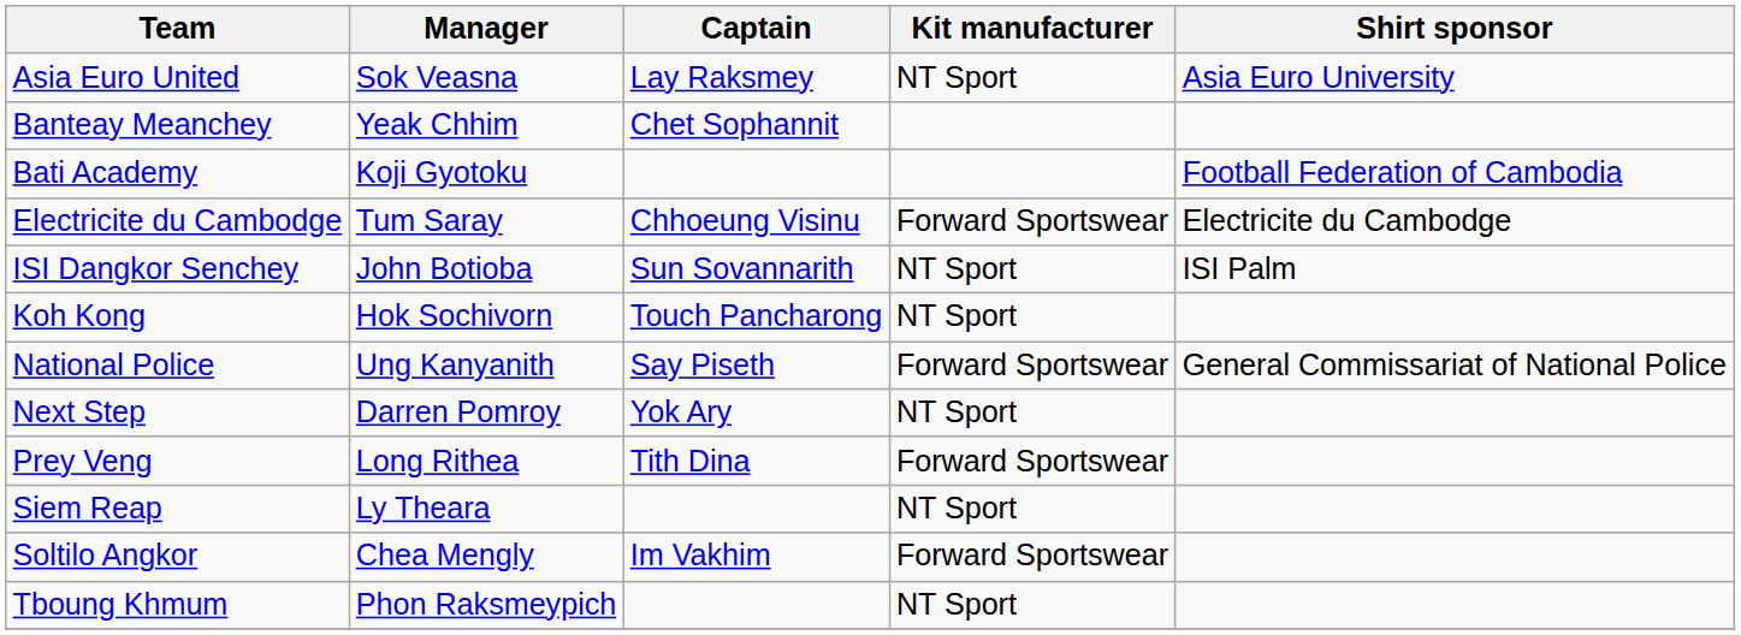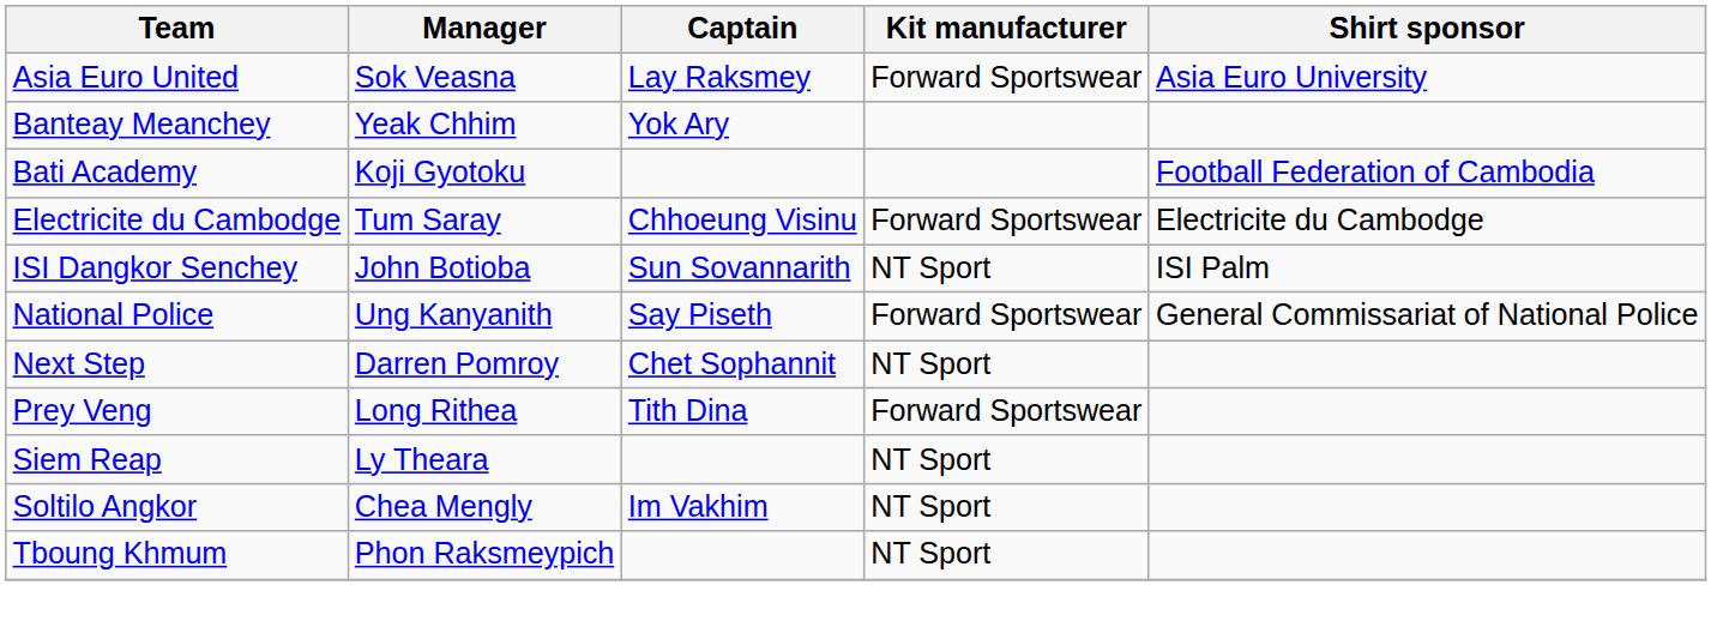 <table class="wikitable sortable" style="text-align: left;">
 <tr>
 <th>Team</th>
 <th>Manager</th>
 <th>Captain</th>
 <th>Kit manufacturer</th>
 <th>Shirt sponsor</th>
 </tr>
 <tr>
 <td><a href='#'>Asia Euro United</a></td>
 <td> <a href='#'>Sok Veasna</a></td>
 <td> <a href='#'>Lay Raksmey</a></td>
-<td> NT Sport</td>
+<td> Forward Sportswear</td>
 <td><a href='#'>Asia Euro University</a></td>
 </tr>
 <tr>
 <td><a href='#'>Banteay Meanchey</a></td>
 <td> <a href='#'>Yeak Chhim</a></td>
-<td> <a href='#'>Chet Sophannit</a></td>
+<td> <a href='#'>Yok Ary</a></td>
 <td></td>
 <td></td>
 </tr>
 <tr>
 <td><a href='#'>Bati Academy</a></td>
 <td> <a href='#'>Koji Gyotoku</a></td>
 <td></td>
 <td></td>
 <td><a href='#'>Football Federation of Cambodia</a></td>
 </tr>
 <tr>
 <td><a href='#'>Electricite du Cambodge</a></td>
 <td> <a href='#'>Tum Saray</a></td>
 <td> <a href='#'>Chhoeung Visinu</a></td>
 <td> Forward Sportswear</td>
 <td>Electricite du Cambodge</td>
 </tr>
 <tr>
 <td><a href='#'>ISI Dangkor Senchey</a></td>
 <td> <a href='#'>John Botioba</a></td>
 <td> <a href='#'>Sun Sovannarith</a></td>
 <td> NT Sport</td>
 <td>ISI Palm</td>
 </tr>
 <tr>
-<td><a href='#'>Koh Kong</a></td>
-<td> <a href='#'>Hok Sochivorn</a></td>
-<td> <a href='#'>Touch Pancharong</a></td>
-<td> NT Sport</td>
-<td></td>
-</tr>
-<tr>
 <td><a href='#'>National Police</a></td>
 <td> <a href='#'>Ung Kanyanith</a></td>
 <td> <a href='#'>Say Piseth</a></td>
 <td> Forward Sportswear</td>
 <td>General Commissariat of National Police</td>
 </tr>
 <tr>
 <td><a href='#'>Next Step</a></td>
 <td> <a href='#'>Darren Pomroy</a></td>
-<td> <a href='#'>Yok Ary</a></td>
+<td> <a href='#'>Chet Sophannit</a></td>
 <td> NT Sport</td>
 <td></td>
 </tr>
 <tr>
 <td><a href='#'>Prey Veng</a></td>
 <td> <a href='#'>Long Rithea</a></td>
 <td> <a href='#'>Tith Dina</a></td>
 <td> Forward Sportswear</td>
 <td></td>
 </tr>
 <tr>
 <td><a href='#'>Siem Reap</a></td>
 <td> <a href='#'>Ly Theara</a></td>
 <td></td>
 <td> NT Sport</td>
 <td></td>
 </tr>
 <tr>
 <td><a href='#'>Soltilo Angkor</a></td>
 <td> <a href='#'>Chea Mengly</a></td>
 <td> <a href='#'>Im Vakhim</a></td>
-<td> Forward Sportswear</td>
+<td> NT Sport</td>
 <td></td>
 </tr>
 <tr>
 <td><a href='#'>Tboung Khmum</a></td>
 <td> <a href='#'>Phon Raksmeypich</a></td>
 <td></td>
 <td> NT Sport</td>
 <td></td>
 </tr>
 <tr>
 </tr>
 </table>
